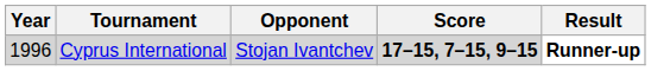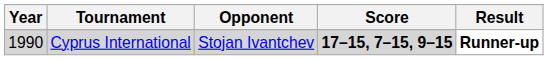 <table class="sortable wikitable" style="font-size: 90%;">
 <tr>
 <th>Year</th>
 <th>Tournament</th>
 <th>Opponent</th>
 <th>Score</th>
 <th>Result</th>
 </tr>
 <tr style="background:#D5D5D5">
-<td align="center">1996</td>
+<td align="center">1990</td>
 <td align="left"><a href='#'>Cyprus International</a></td>
 <td align="left"> <a href='#'>Stojan Ivantchev</a></td>
 <td align="left"><strong>17–15, 7–15, 9–15</strong></td>
 <td style="text-align:left; background:white"> <strong>Runner-up</strong></td>
 </tr>
 </table>
